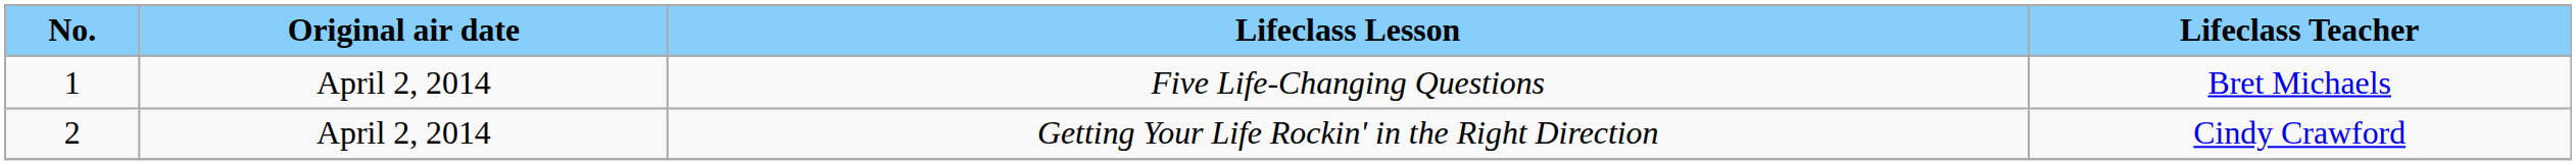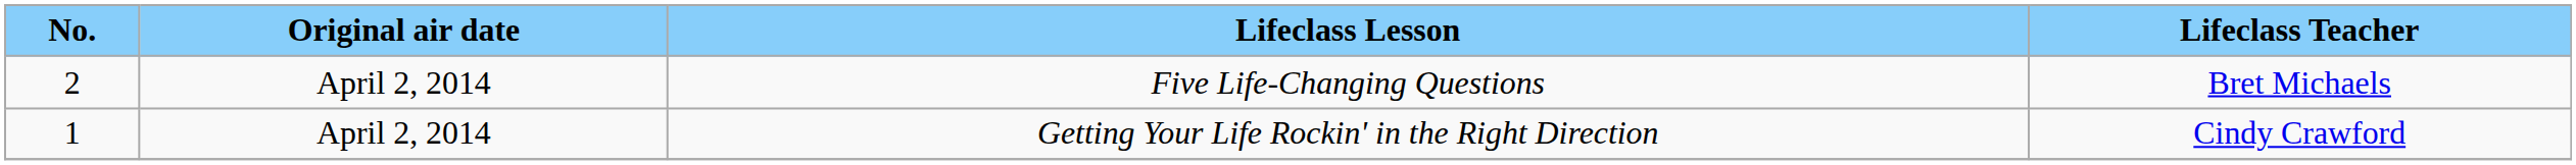 <table class="wikitable plainrowheaders" style="width:100%;text-align:center;">
 <tr style="color:white">
 <th style="background-color: #87CEFA; color: #000000;">No.</th>
 <th style="background-color: #87CEFA; color: #000000;">Original air date</th>
 <th style="background-color: #87CEFA; color: #000000;">Lifeclass Lesson</th>
 <th style="background-color: #87CEFA; color: #000000;">Lifeclass Teacher</th>
 </tr>
 <tr>
-<td>1</td>
+<td>2</td>
 <td>April 2, 2014</td>
 <td><em>Five Life-Changing Questions</em></td>
 <td><a href='#'>Bret Michaels</a></td>
 </tr>
 <tr>
-<td>2</td>
+<td>1</td>
 <td>April 2, 2014</td>
 <td><em>Getting Your Life Rockin' in the Right Direction</em></td>
 <td><a href='#'>Cindy Crawford</a></td>
 </tr>
 <tr>
 </tr>
 </table>
